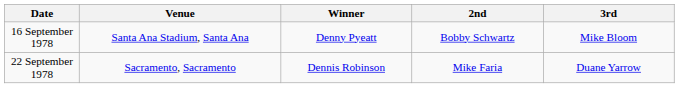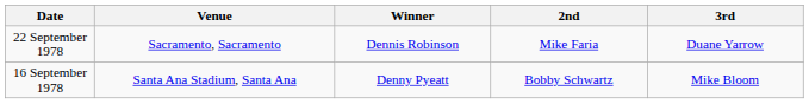 <table class="wikitable" style="text-align:center">
 <tr>
 <th width=100>Date</th>
 <th width=280>Venue</th>
 <th width=180>Winner</th>
 <th width=180>2nd</th>
 <th width=180>3rd</th>
 </tr>
 <tr>
+<td align=center>22 September 1978</td>
+<td><a href='#'>Sacramento</a>, <a href='#'>Sacramento</a></td>
+<td><a href='#'>Dennis Robinson</a></td>
+<td><a href='#'>Mike Faria</a></td>
+<td><a href='#'>Duane Yarrow</a></td>
+</tr>
+<tr>
 <td align=center>16 September 1978</td>
 <td><a href='#'>Santa Ana Stadium</a>, <a href='#'>Santa Ana</a></td>
 <td><a href='#'>Denny Pyeatt</a></td>
 <td><a href='#'>Bobby Schwartz</a></td>
 <td><a href='#'>Mike Bloom</a></td>
 </tr>
-<tr>
-<td align=center>22 September 1978</td>
-<td><a href='#'>Sacramento</a>, <a href='#'>Sacramento</a></td>
-<td><a href='#'>Dennis Robinson</a></td>
-<td><a href='#'>Mike Faria</a></td>
-<td><a href='#'>Duane Yarrow</a></td>
-</tr>
 </table>
